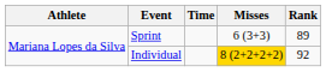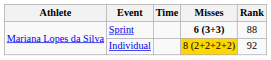 <table class="wikitable" style="font-size:90%">
 <tr>
 <th>Athlete</th>
 <th>Event</th>
 <th>Time</th>
 <th>Misses</th>
 <th>Rank</th>
 </tr>
 <tr align=center>
 <td align=left rowspan=2><a href='#'>Mariana Lopes da Silva</a></td>
 <td align=left><a href='#'>Sprint</a></td>
 <td></td>
-<td>6 (3+3)</td>
-<td>89</td>
+<td><strong>6 (3+3)</strong></td>
+<td>88</td>
 </tr>
 <tr align=center>
 <td align=left><a href='#'>Individual</a></td>
 <td></td>
 <td style="background: gold;">8 (2+2+2+2)</td>
 <td>92</td>
 </tr>
 </table>
